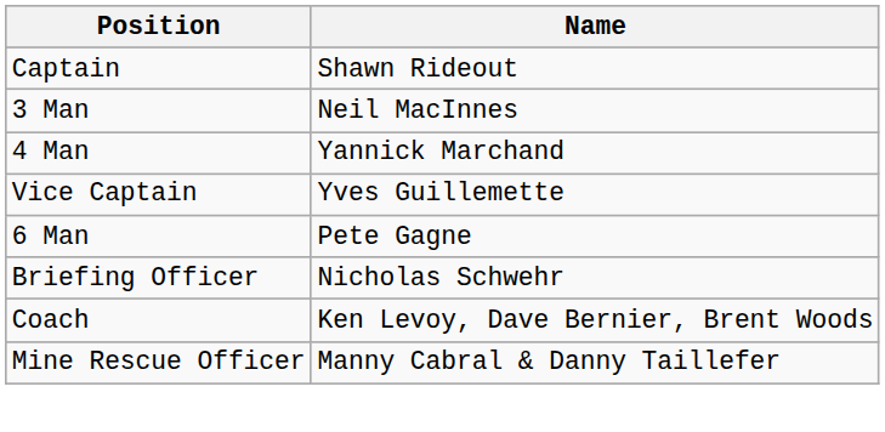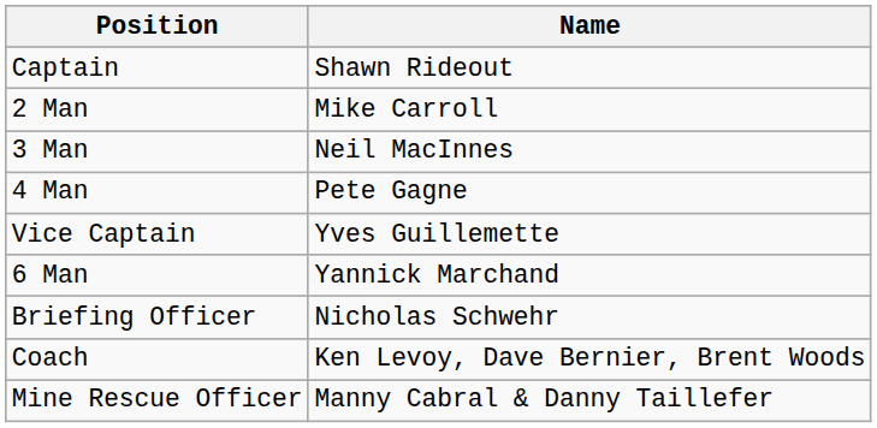 <table class="wikitable">
 <tr>
 <th>Position</th>
 <th>Name</th>
 </tr>
 <tr>
 <td>Captain</td>
 <td>Shawn Rideout</td>
 </tr>
 <tr>
+<td>2 Man</td>
+<td>Mike Carroll</td>
+</tr>
+<tr>
 <td>3 Man</td>
 <td>Neil MacInnes</td>
 </tr>
 <tr>
 <td>4 Man</td>
-<td>Yannick Marchand</td>
+<td>Pete Gagne</td>
 </tr>
 <tr>
 <td>Vice Captain</td>
 <td>Yves Guillemette</td>
 </tr>
 <tr>
 <td>6 Man</td>
-<td>Pete Gagne</td>
+<td>Yannick Marchand</td>
 </tr>
 <tr>
 <td>Briefing Officer</td>
 <td>Nicholas Schwehr</td>
 </tr>
 <tr>
 <td>Coach</td>
 <td>Ken Levoy, Dave Bernier, Brent Woods</td>
 </tr>
 <tr>
 <td>Mine Rescue Officer</td>
 <td>Manny Cabral & Danny Taillefer</td>
 </tr>
 </table>
